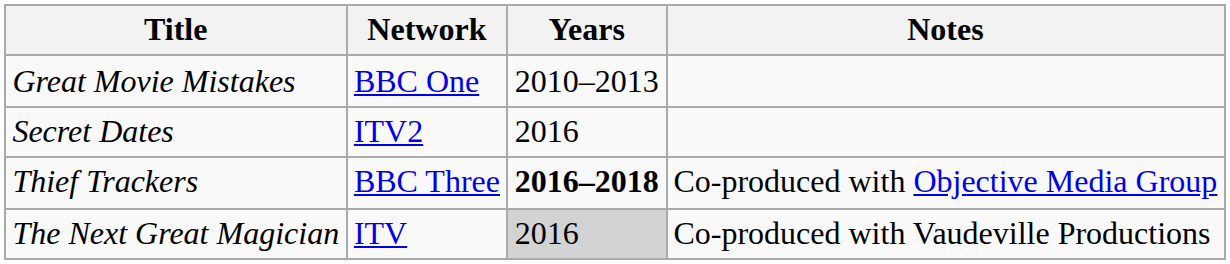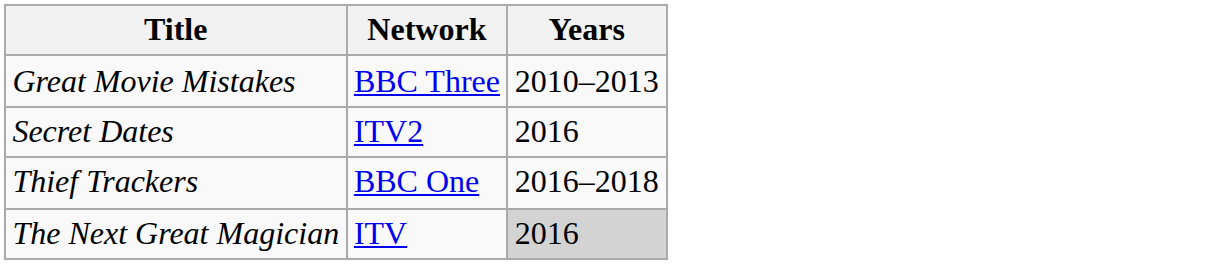 <table class="wikitable soirtable">
 <tr>
 <th>Title</th>
 <th>Network</th>
 <th>Years</th>
-<th>Notes</th>
 </tr>
 <tr>
 <td><em>Great Movie Mistakes</em></td>
-<td><a href='#'>BBC One</a></td>
+<td><a href='#'>BBC Three</a></td>
 <td>2010–2013</td>
-<td></td>
 </tr>
 <tr>
 <td><em>Secret Dates</em></td>
 <td><a href='#'>ITV2</a></td>
 <td>2016</td>
-<td></td>
 </tr>
 <tr>
 <td><em>Thief Trackers</em></td>
-<td><a href='#'>BBC Three</a></td>
-<td><strong>2016–2018</strong></td>
-<td>Co-produced with <a href='#'>Objective Media Group</a></td>
+<td><a href='#'>BBC One</a></td>
+<td>2016–2018</td>
 </tr>
 <tr>
 <td><em>The Next Great Magician</em></td>
 <td><a href='#'>ITV</a></td>
 <td style="background: lightgrey;">2016</td>
-<td>Co-produced with Vaudeville Productions</td>
 </tr>
 </table>
